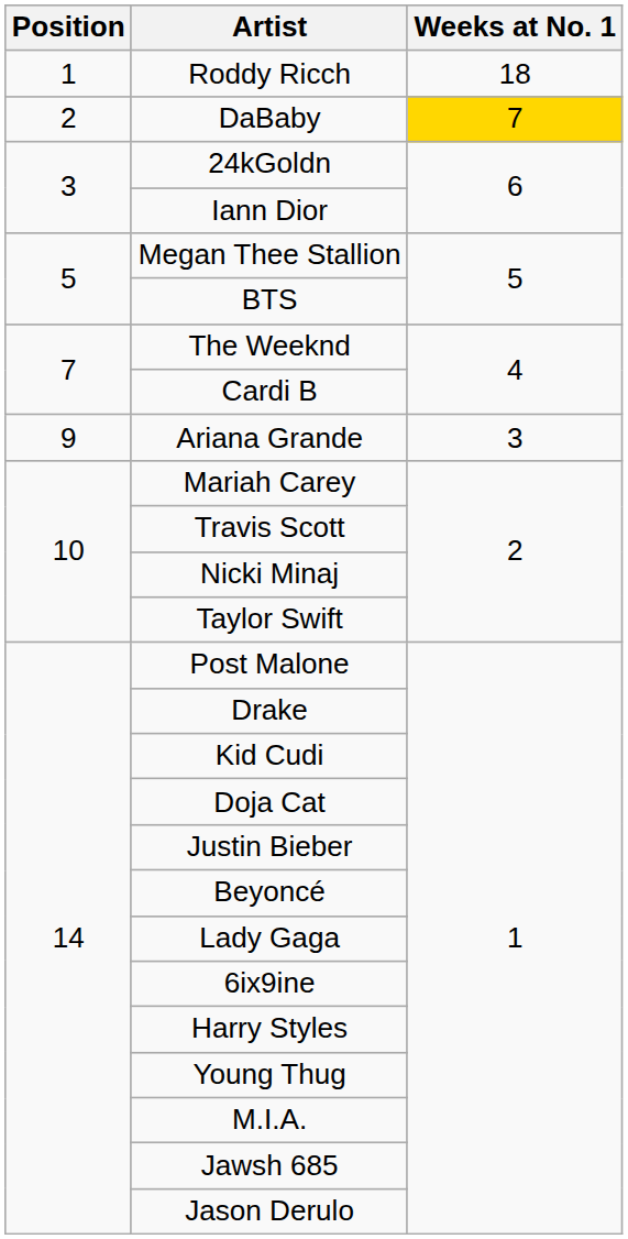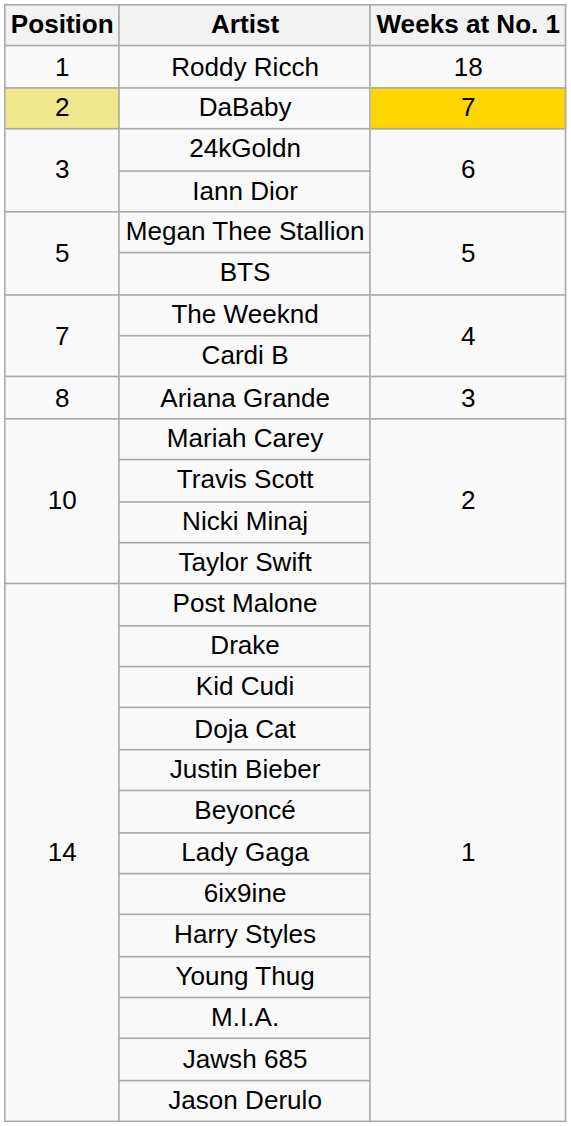 <table class="wikitable plainrowheaders" style="text-align:center;">
 <tr>
 <th>Position</th>
 <th>Artist</th>
 <th>Weeks at No. 1</th>
 </tr>
 <tr>
 <td>1</td>
 <td>Roddy Ricch</td>
 <td>18</td>
 </tr>
 <tr>
-<td>2</td>
+<td style="background: khaki;">2</td>
 <td>DaBaby</td>
 <td style="background: gold;">7</td>
 </tr>
 <tr>
 <td rowspan=2>3</td>
 <td>24kGoldn</td>
 <td rowspan=2>6</td>
 </tr>
 <tr>
 <td>Iann Dior</td>
 </tr>
 <tr>
 <td rowspan=2>5</td>
 <td>Megan Thee Stallion</td>
 <td rowspan=2>5</td>
 </tr>
 <tr>
 <td>BTS</td>
 </tr>
 <tr>
 <td rowspan=2>7</td>
 <td>The Weeknd</td>
 <td rowspan=2>4</td>
 </tr>
 <tr>
 <td>Cardi B</td>
 </tr>
 <tr>
-<td>9</td>
+<td>8</td>
 <td>Ariana Grande</td>
 <td>3</td>
 </tr>
 <tr>
 <td rowspan=4>10</td>
 <td>Mariah Carey</td>
 <td rowspan=4>2</td>
 </tr>
 <tr>
 <td>Travis Scott</td>
 </tr>
 <tr>
 <td>Nicki Minaj</td>
 </tr>
 <tr>
 <td>Taylor Swift</td>
 </tr>
 <tr>
 <td rowspan=13>14</td>
 <td>Post Malone</td>
 <td rowspan=13>1</td>
 </tr>
 <tr>
 <td>Drake</td>
 </tr>
 <tr>
 <td>Kid Cudi</td>
 </tr>
 <tr>
 <td>Doja Cat</td>
 </tr>
 <tr>
 <td>Justin Bieber</td>
 </tr>
 <tr>
 <td>Beyoncé</td>
 </tr>
 <tr>
 <td>Lady Gaga</td>
 </tr>
 <tr>
 <td>6ix9ine</td>
 </tr>
 <tr>
 <td>Harry Styles</td>
 </tr>
 <tr>
 <td>Young Thug</td>
 </tr>
 <tr>
 <td>M.I.A.</td>
 </tr>
 <tr>
 <td>Jawsh 685</td>
 </tr>
 <tr>
 <td>Jason Derulo</td>
 </tr>
 </table>
